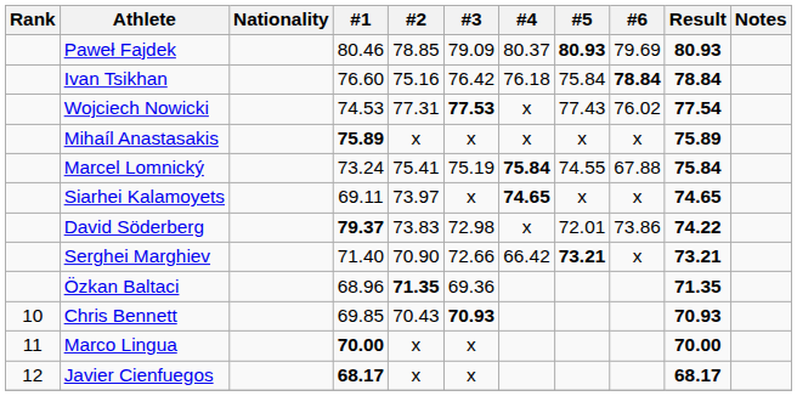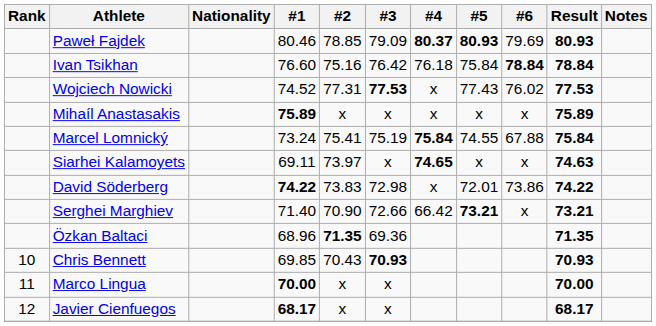 <table class="wikitable sortable" style="text-align:center">
 <tr>
 <th>Rank</th>
 <th>Athlete</th>
 <th>Nationality</th>
 <th>#1</th>
 <th>#2</th>
 <th>#3</th>
 <th>#4</th>
 <th>#5</th>
 <th>#6</th>
 <th>Result</th>
 <th>Notes</th>
 </tr>
 <tr>
 <td></td>
 <td align="left"><a href='#'>Paweł Fajdek</a></td>
 <td align=left></td>
 <td>80.46</td>
 <td>78.85</td>
 <td>79.09</td>
-<td>80.37</td>
+<td><strong>80.37</strong></td>
 <td><strong>80.93</strong></td>
 <td>79.69</td>
 <td><strong>80.93</strong></td>
 <td></td>
 </tr>
 <tr>
 <td></td>
 <td align="left"><a href='#'>Ivan Tsikhan</a></td>
 <td align=left></td>
 <td>76.60</td>
 <td>75.16</td>
 <td>76.42</td>
 <td>76.18</td>
 <td>75.84</td>
 <td><strong>78.84</strong></td>
 <td><strong>78.84</strong></td>
 <td></td>
 </tr>
 <tr>
 <td></td>
 <td align="left"><a href='#'>Wojciech Nowicki</a></td>
 <td align=left></td>
-<td>74.53</td>
+<td>74.52</td>
 <td>77.31</td>
 <td><strong>77.53</strong></td>
 <td>x</td>
 <td>77.43</td>
 <td>76.02</td>
-<td><strong>77.54</strong></td>
+<td><strong>77.53</strong></td>
 <td></td>
 </tr>
 <tr>
 <td></td>
 <td align="left"><a href='#'>Mihaíl Anastasakis</a></td>
 <td align=left></td>
 <td><strong>75.89</strong></td>
 <td>x</td>
 <td>x</td>
 <td>x</td>
 <td>x</td>
 <td>x</td>
 <td><strong>75.89</strong></td>
 <td></td>
 </tr>
 <tr>
 <td></td>
 <td align="left"><a href='#'>Marcel Lomnický</a></td>
 <td align=left></td>
 <td>73.24</td>
 <td>75.41</td>
 <td>75.19</td>
 <td><strong>75.84</strong></td>
 <td>74.55</td>
 <td>67.88</td>
 <td><strong>75.84</strong></td>
 <td></td>
 </tr>
 <tr>
 <td></td>
 <td align="left"><a href='#'>Siarhei Kalamoyets</a></td>
 <td align=left></td>
 <td>69.11</td>
 <td>73.97</td>
 <td>x</td>
 <td><strong>74.65</strong></td>
 <td>x</td>
 <td>x</td>
-<td><strong>74.65</strong></td>
+<td><strong>74.63</strong></td>
 <td></td>
 </tr>
 <tr>
 <td></td>
 <td align="left"><a href='#'>David Söderberg</a></td>
 <td align=left></td>
-<td><strong>79.37</strong></td>
+<td><strong>74.22</strong></td>
 <td>73.83</td>
 <td>72.98</td>
 <td>x</td>
 <td>72.01</td>
 <td>73.86</td>
 <td><strong>74.22</strong></td>
 <td></td>
 </tr>
 <tr>
 <td></td>
 <td align="left"><a href='#'>Serghei Marghiev</a></td>
 <td align=left></td>
 <td>71.40</td>
 <td>70.90</td>
 <td>72.66</td>
 <td>66.42</td>
 <td><strong>73.21</strong></td>
 <td>x</td>
 <td><strong>73.21</strong></td>
 <td></td>
 </tr>
 <tr>
 <td></td>
 <td align="left"><a href='#'>Özkan Baltaci</a></td>
 <td align=left></td>
 <td>68.96</td>
 <td><strong>71.35</strong></td>
 <td>69.36</td>
 <td></td>
 <td></td>
 <td></td>
 <td><strong>71.35</strong></td>
 <td></td>
 </tr>
 <tr>
 <td>10</td>
 <td align="left"><a href='#'>Chris Bennett</a></td>
 <td align=left></td>
 <td>69.85</td>
 <td>70.43</td>
 <td><strong>70.93</strong></td>
 <td></td>
 <td></td>
 <td></td>
 <td><strong>70.93</strong></td>
 <td></td>
 </tr>
 <tr>
 <td>11</td>
 <td align="left"><a href='#'>Marco Lingua</a></td>
 <td align=left></td>
 <td><strong>70.00</strong></td>
 <td>x</td>
 <td>x</td>
 <td></td>
 <td></td>
 <td></td>
 <td><strong>70.00</strong></td>
 <td></td>
 </tr>
 <tr>
 <td>12</td>
 <td align="left"><a href='#'>Javier Cienfuegos</a></td>
 <td align=left></td>
 <td><strong>68.17</strong></td>
 <td>x</td>
 <td>x</td>
 <td></td>
 <td></td>
 <td></td>
 <td><strong>68.17</strong></td>
 <td></td>
 </tr>
 <tr>
 </tr>
 </table>
